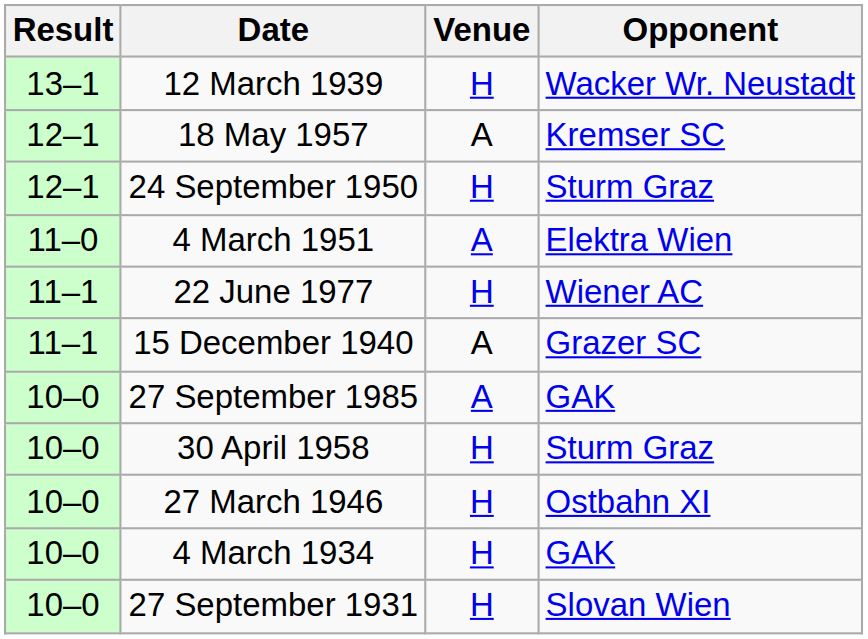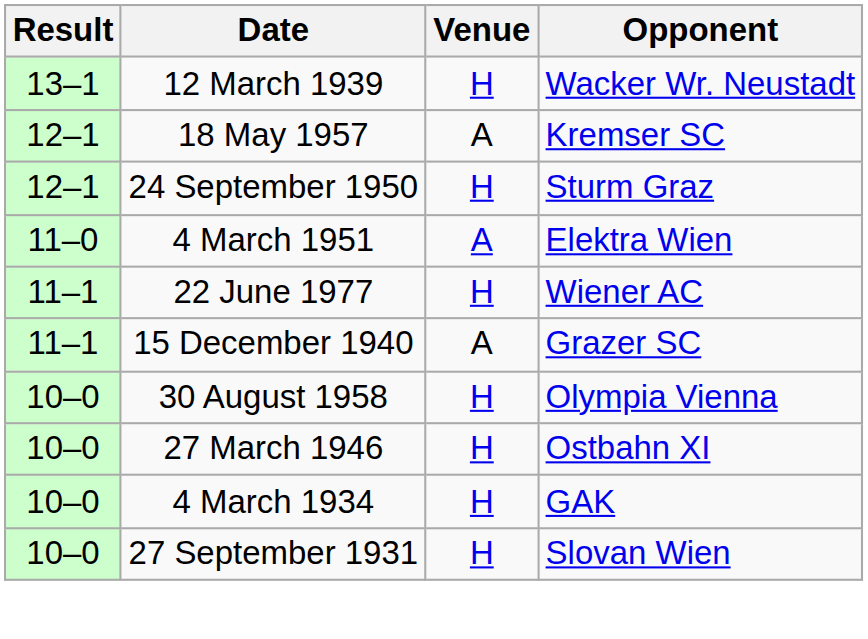 <table class="wikitable" style="text-align:center">
 <tr>
 <th>Result</th>
 <th>Date</th>
 <th>Venue</th>
 <th>Opponent</th>
 </tr>
 <tr>
 <td style="background:#cfc">13–1</td>
 <td>12 March 1939</td>
 <td><a href='#'>H</a></td>
 <td align="left"><a href='#'>Wacker Wr. Neustadt</a></td>
 </tr>
 <tr>
 <td style="background:#cfc">12–1</td>
 <td>18 May 1957</td>
 <td>A</td>
 <td align="left"><a href='#'>Kremser SC</a></td>
 </tr>
 <tr>
 <td style="background:#cfc">12–1</td>
 <td>24 September 1950</td>
 <td><a href='#'>H</a></td>
 <td align="left"><a href='#'>Sturm Graz</a></td>
 </tr>
 <tr>
 <td style="background:#cfc">11–0</td>
 <td>4 March 1951</td>
 <td><a href='#'>A</a></td>
 <td align="left"><a href='#'>Elektra Wien</a></td>
 </tr>
 <tr>
 <td style="background:#cfc">11–1</td>
 <td>22 June 1977</td>
 <td><a href='#'>H</a></td>
 <td align="left"><a href='#'>Wiener AC</a></td>
 </tr>
 <tr>
 <td style="background:#cfc">11–1</td>
 <td>15 December 1940</td>
 <td>A</td>
 <td align="left"><a href='#'>Grazer SC</a></td>
 </tr>
 <tr>
 <td style="background:#cfc">10–0</td>
-<td>27 September 1985</td>
-<td><a href='#'>A</a></td>
-<td align="left"><a href='#'>GAK</a></td>
-</tr>
-<tr>
-<td style="background:#cfc">10–0</td>
-<td>30 April 1958</td>
+<td>30 August 1958</td>
 <td><a href='#'>H</a></td>
-<td align="left"><a href='#'>Sturm Graz</a></td>
+<td align="left"><a href='#'>Olympia Vienna</a></td>
 </tr>
 <tr>
 <td style="background:#cfc">10–0</td>
 <td>27 March 1946</td>
 <td><a href='#'>H</a></td>
 <td align="left"><a href='#'>Ostbahn XI</a></td>
 </tr>
 <tr>
 <td style="background:#cfc">10–0</td>
 <td>4 March 1934</td>
 <td><a href='#'>H</a></td>
 <td align="left"><a href='#'>GAK</a></td>
 </tr>
 <tr>
 <td style="background:#cfc">10–0</td>
 <td>27 September 1931</td>
 <td><a href='#'>H</a></td>
 <td align="left"><a href='#'>Slovan Wien</a></td>
 </tr>
 </table>
